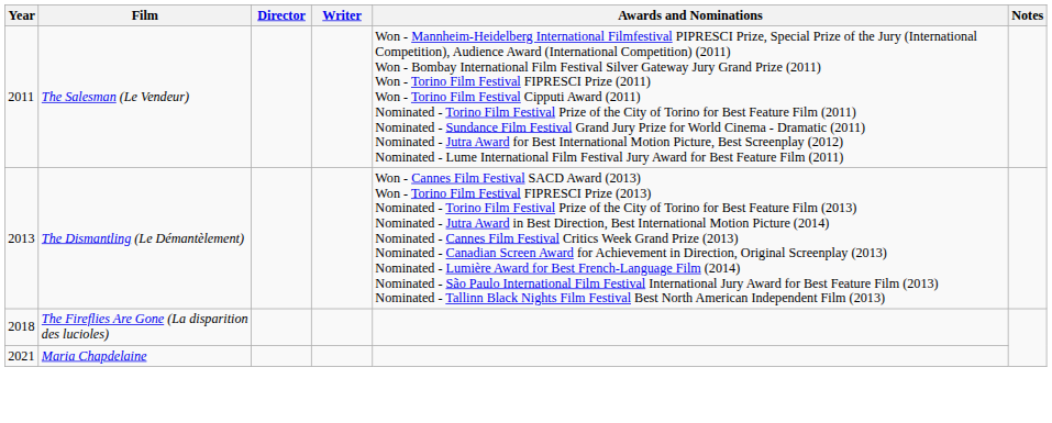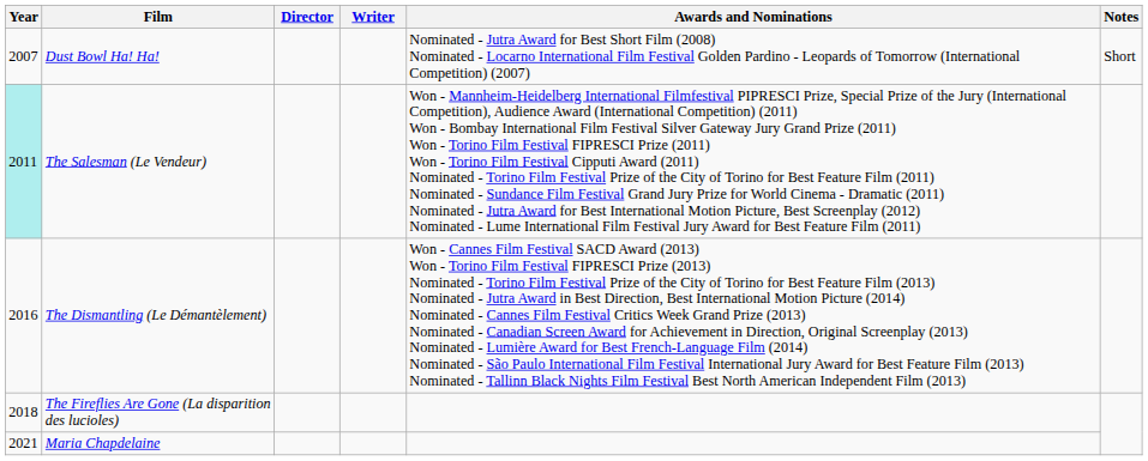 <table class="wikitable sortable">
 <tr>
 <th style="width:33px;">Year</th>
 <th>Film</th>
 <th style="width:65px;"><a href='#'>Director</a></th>
 <th width="65"><a href='#'>Writer</a></th>
 <th>Awards and Nominations</th>
 <th>Notes</th>
 </tr>
 <tr>
-<td>2011</td>
+<td>2007</td>
+<td><em><a href='#'>Dust Bowl Ha! Ha!</a></em></td>
+<td></td>
+<td></td>
+<td>Nominated - <a href='#'>Jutra Award</a> for Best Short Film (2008)<br>Nominated - <a href='#'>Locarno International Film Festival</a> Golden Pardino - Leopards of Tomorrow (International Competition) (2007)</td>
+<td>Short</td>
+</tr>
+<tr>
+<td style="background: paleturquoise;">2011</td>
 <td><em><a href='#'>The Salesman</a> (Le Vendeur)</em></td>
 <td></td>
 <td></td>
 <td>Won - <a href='#'>Mannheim-Heidelberg International Filmfestival</a> PIPRESCI Prize, Special Prize of the Jury (International Competition), Audience Award (International Competition) (2011)<br>Won - Bombay International Film Festival Silver Gateway Jury Grand Prize (2011)<br>Won - <a href='#'>Torino Film Festival</a> FIPRESCI Prize (2011)<br>Won - <a href='#'>Torino Film Festival</a> Cipputi Award (2011)<br>Nominated - <a href='#'>Torino Film Festival</a> Prize of the City of Torino for Best Feature Film (2011)<br>Nominated - <a href='#'>Sundance Film Festival</a> Grand Jury Prize for World Cinema - Dramatic (2011)<br>Nominated - <a href='#'>Jutra Award</a> for  Best International Motion Picture, Best Screenplay (2012)<br>Nominated - Lume International Film Festival Jury Award for Best Feature Film (2011)</td>
 <td></td>
 </tr>
 <tr>
-<td>2013</td>
+<td>2016</td>
 <td><em><a href='#'>The Dismantling</a>  (Le Démantèlement)</em></td>
 <td></td>
 <td></td>
 <td>Won - <a href='#'>Cannes Film Festival</a> SACD Award (2013)<br>Won - <a href='#'>Torino Film Festival</a> FIPRESCI Prize (2013)<br>Nominated - <a href='#'>Torino Film Festival</a> Prize of the City of Torino for Best Feature Film (2013)<br>Nominated - <a href='#'>Jutra Award</a> in Best Direction, Best International Motion Picture (2014)<br>Nominated - <a href='#'>Cannes Film Festival</a> Critics Week Grand Prize (2013)<br>Nominated - <a href='#'>Canadian Screen Award</a> for Achievement in Direction, Original Screenplay (2013)<br>Nominated - <a href='#'>Lumière Award for Best French-Language Film</a> (2014)<br>Nominated - <a href='#'>São Paulo International Film Festival</a> International Jury Award for Best Feature Film (2013)<br>Nominated - <a href='#'>Tallinn Black Nights Film Festival</a> Best North American Independent Film (2013)</td>
 <td></td>
 </tr>
 <tr>
 <td>2018</td>
 <td><em><a href='#'>The Fireflies Are Gone</a> (La disparition des lucioles)</em></td>
 <td></td>
 <td></td>
 <td></td>
 </tr>
 <tr>
 <td>2021</td>
 <td><em><a href='#'>Maria Chapdelaine</a></em></td>
 <td></td>
 <td></td>
 <td></td>
 </tr>
 </table>
